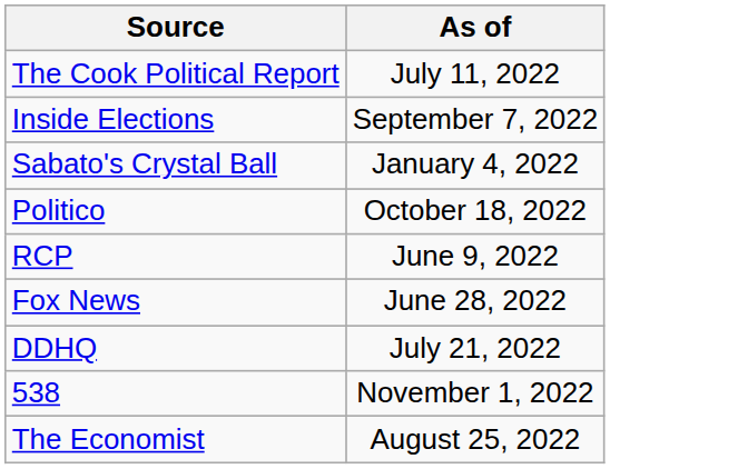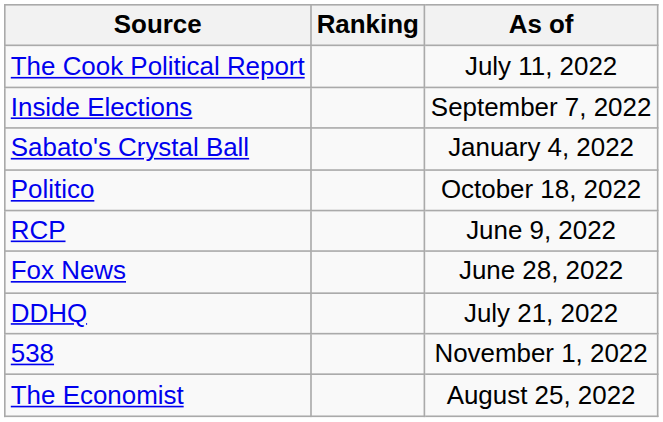 <table class="wikitable" style="text-align:center">
 <tr>
 <th>Source</th>
+<th>Ranking</th>
 <th>As of</th>
 </tr>
 <tr>
 <td align=left><a href='#'>The Cook Political Report</a></td>
+<td></td>
 <td>July 11, 2022</td>
 </tr>
 <tr>
 <td align=left><a href='#'>Inside Elections</a></td>
+<td></td>
 <td>September 7, 2022</td>
 </tr>
 <tr>
 <td align=left><a href='#'>Sabato's Crystal Ball</a></td>
+<td></td>
 <td>January 4, 2022</td>
 </tr>
 <tr>
 <td align=left><a href='#'>Politico</a></td>
+<td></td>
 <td>October 18, 2022</td>
 </tr>
 <tr>
 <td align="left"><a href='#'>RCP</a></td>
+<td></td>
 <td>June 9, 2022</td>
 </tr>
 <tr>
 <td align=left><a href='#'>Fox News</a></td>
+<td></td>
 <td>June 28, 2022</td>
 </tr>
 <tr>
 <td align="left"><a href='#'>DDHQ</a></td>
+<td></td>
 <td>July 21, 2022</td>
 </tr>
 <tr>
 <td align="left"><a href='#'>538</a></td>
+<td></td>
 <td>November 1, 2022</td>
 </tr>
 <tr>
 <td align="left"><a href='#'>The Economist</a></td>
+<td></td>
 <td>August 25, 2022</td>
 </tr>
 </table>
